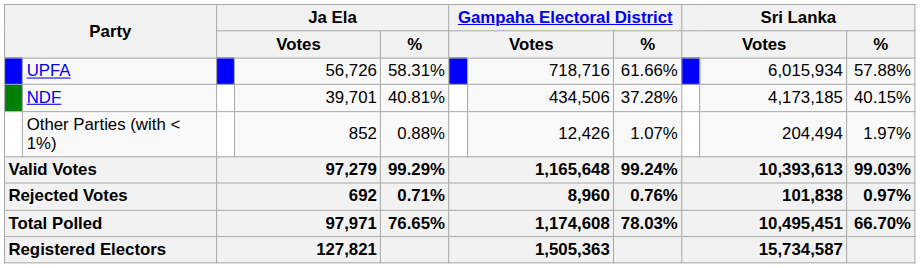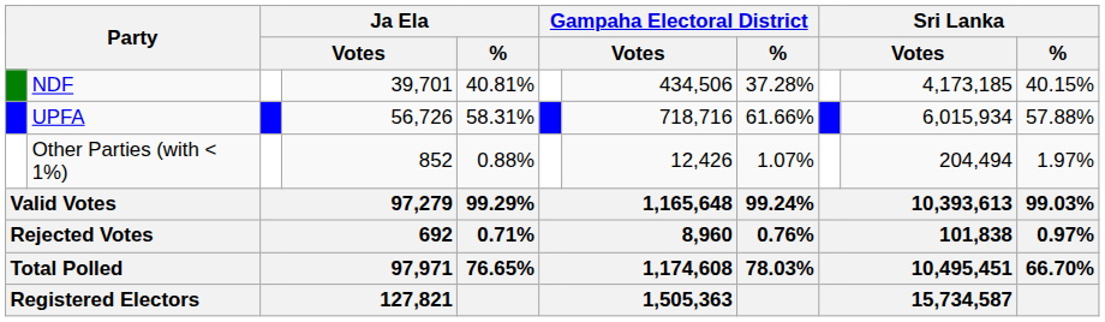 <table class="wikitable">
 <tr>
 <th colspan="2" width="144px"rowspan="2">Party</th>
 <th colspan="3" width="216px">Ja Ela</th>
 <th colspan="3" width="216px"><a href='#'>Gampaha Electoral District</a></th>
 <th colspan="3" width="216px">Sri Lanka</th>
 </tr>
 <tr>
 <th colspan="2" width="144px">Votes</th>
 <th>%</th>
 <th colspan="2" width="144px">Votes</th>
 <th>%</th>
 <th colspan="2" width="144px">Votes</th>
 <th>%</th>
 </tr>
 <tr>
+<td style="background-color:green;" width="10px"></td>
+<td style="text-align:left;"><a href='#'>NDF</a></td>
+<td style="background-color:white;" width="10px"></td>
+<td style="text-align:right;">39,701</td>
+<td style="text-align:right;">40.81%</td>
+<td style="background-color:white;" width="10px"></td>
+<td style="text-align:right;">434,506</td>
+<td style="text-align:right;">37.28%</td>
+<td style="background-color:white;" width="10px"></td>
+<td style="text-align:right;">4,173,185</td>
+<td style="text-align:right;">40.15%</td>
+</tr>
+<tr>
 <td style="background-color:blue;" width="10px"></td>
 <td style="text-align:left;"><a href='#'>UPFA</a></td>
 <td style="background-color:blue;" width="10px"></td>
 <td style="text-align:right;">56,726</td>
 <td style="text-align:right;">58.31%</td>
 <td style="background-color:blue;" width="10px"></td>
 <td style="text-align:right;">718,716</td>
 <td style="text-align:right;">61.66%</td>
 <td style="background-color:blue;" width="10px"></td>
 <td style="text-align:right;">6,015,934</td>
 <td style="text-align:right;">57.88%</td>
-</tr>
-<tr>
-<td style="background-color:green;" width="10px"></td>
-<td style="text-align:left;"><a href='#'>NDF</a></td>
-<td style="background-color:white;" width="10px"></td>
-<td style="text-align:right;">39,701</td>
-<td style="text-align:right;">40.81%</td>
-<td style="background-color:white;" width="10px"></td>
-<td style="text-align:right;">434,506</td>
-<td style="text-align:right;">37.28%</td>
-<td style="background-color:white;" width="10px"></td>
-<td style="text-align:right;">4,173,185</td>
-<td style="text-align:right;">40.15%</td>
 </tr>
 <tr>
 <td style="background-color:white;" width="10px"></td>
 <td style="text-align:left;">Other Parties (with < 1%)</td>
 <td style="background-color:white;" width="10px"></td>
 <td style="text-align:right;">852</td>
 <td style="text-align:right;">0.88%</td>
 <td style="background-color:white;" width="10px"></td>
 <td style="text-align:right;">12,426</td>
 <td style="text-align:right;">1.07%</td>
 <td style="background-color:white;" width="10px"></td>
 <td style="text-align:right;">204,494</td>
 <td style="text-align:right;">1.97%</td>
 </tr>
 <tr>
 <th colspan="2" width="144px"style="text-align:left;">Valid Votes</th>
 <th style="text-align:right;"colspan="2" width="144px">97,279</th>
 <th style="text-align:right;">99.29%</th>
 <th style="text-align:right;"colspan="2" width="144px">1,165,648</th>
 <th style="text-align:right;">99.24%</th>
 <th style="text-align:right;"colspan="2" width="144px">10,393,613</th>
 <th style="text-align:right;">99.03%</th>
 </tr>
 <tr>
 <th colspan="2" width="144px"style="text-align:left;">Rejected Votes</th>
 <th style="text-align:right;"colspan="2" width="144px">692</th>
 <th style="text-align:right;">0.71%</th>
 <th style="text-align:right;"colspan="2" width="144px">8,960</th>
 <th style="text-align:right;">0.76%</th>
 <th style="text-align:right;"colspan="2" width="144px">101,838</th>
 <th style="text-align:right;">0.97%</th>
 </tr>
 <tr>
 <th colspan="2" width="144px"style="text-align:left;">Total Polled</th>
 <th style="text-align:right;"colspan="2" width="144px">97,971</th>
 <th style="text-align:right;">76.65%</th>
 <th style="text-align:right;"colspan="2" width="144px">1,174,608</th>
 <th style="text-align:right;">78.03%</th>
 <th style="text-align:right;"colspan="2" width="144px">10,495,451</th>
 <th style="text-align:right;">66.70%</th>
 </tr>
 <tr>
 <th colspan="2" width="144px"style="text-align:left;">Registered Electors</th>
 <th style="text-align:right;"colspan="2" width="144px">127,821</th>
 <th></th>
 <th style="text-align:right;"colspan="2" width="144px">1,505,363</th>
 <th></th>
 <th style="text-align:right;"colspan="2" width="144px">15,734,587</th>
 <th></th>
 </tr>
 </table>
